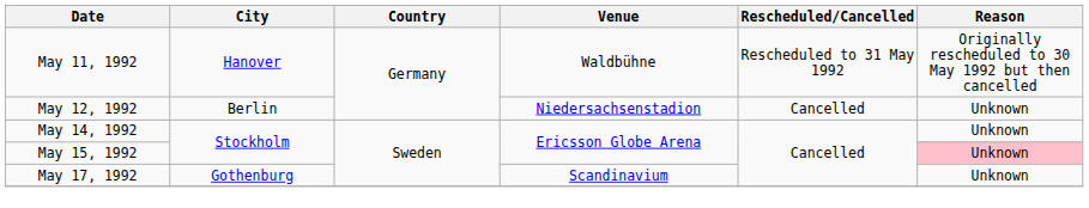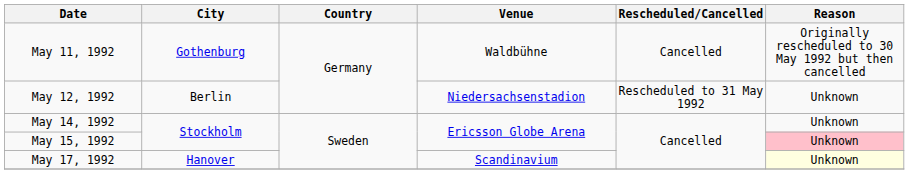 <table class="wikitable" style="text-align:center;">
 <tr>
 <th width="150">Date</th>
 <th width="150">City</th>
 <th width="150">Country</th>
 <th width="220">Venue</th>
 <th width="150">Rescheduled/Cancelled</th>
 <th width="150">Reason</th>
 </tr>
 <tr>
 <td>May 11, 1992</td>
-<td><a href='#'>Hanover</a></td>
+<td><a href='#'>Gothenburg</a></td>
 <td rowspan="2">Germany</td>
 <td>Waldbühne</td>
-<td>Rescheduled to 31 May 1992</td>
+<td>Cancelled</td>
 <td>Originally rescheduled to 30 May 1992 but then cancelled</td>
 </tr>
 <tr>
 <td>May 12, 1992</td>
 <td>Berlin</td>
 <td><a href='#'>Niedersachsenstadion</a></td>
-<td>Cancelled</td>
+<td>Rescheduled to 31 May 1992</td>
 <td>Unknown</td>
 </tr>
 <tr>
 <td>May 14, 1992</td>
 <td rowspan="2"><a href='#'>Stockholm</a></td>
 <td rowspan="3">Sweden</td>
 <td rowspan="2"><a href='#'>Ericsson Globe Arena</a></td>
 <td rowspan="3">Cancelled</td>
 <td>Unknown</td>
 </tr>
 <tr>
 <td>May 15, 1992</td>
 <td style="background: pink;">Unknown</td>
 </tr>
 <tr>
 <td>May 17, 1992</td>
-<td><a href='#'>Gothenburg</a></td>
+<td><a href='#'>Hanover</a></td>
 <td><a href='#'>Scandinavium</a></td>
-<td>Unknown</td>
+<td style="background: lightyellow;">Unknown</td>
 </tr>
 <tr>
 </tr>
 </table>
